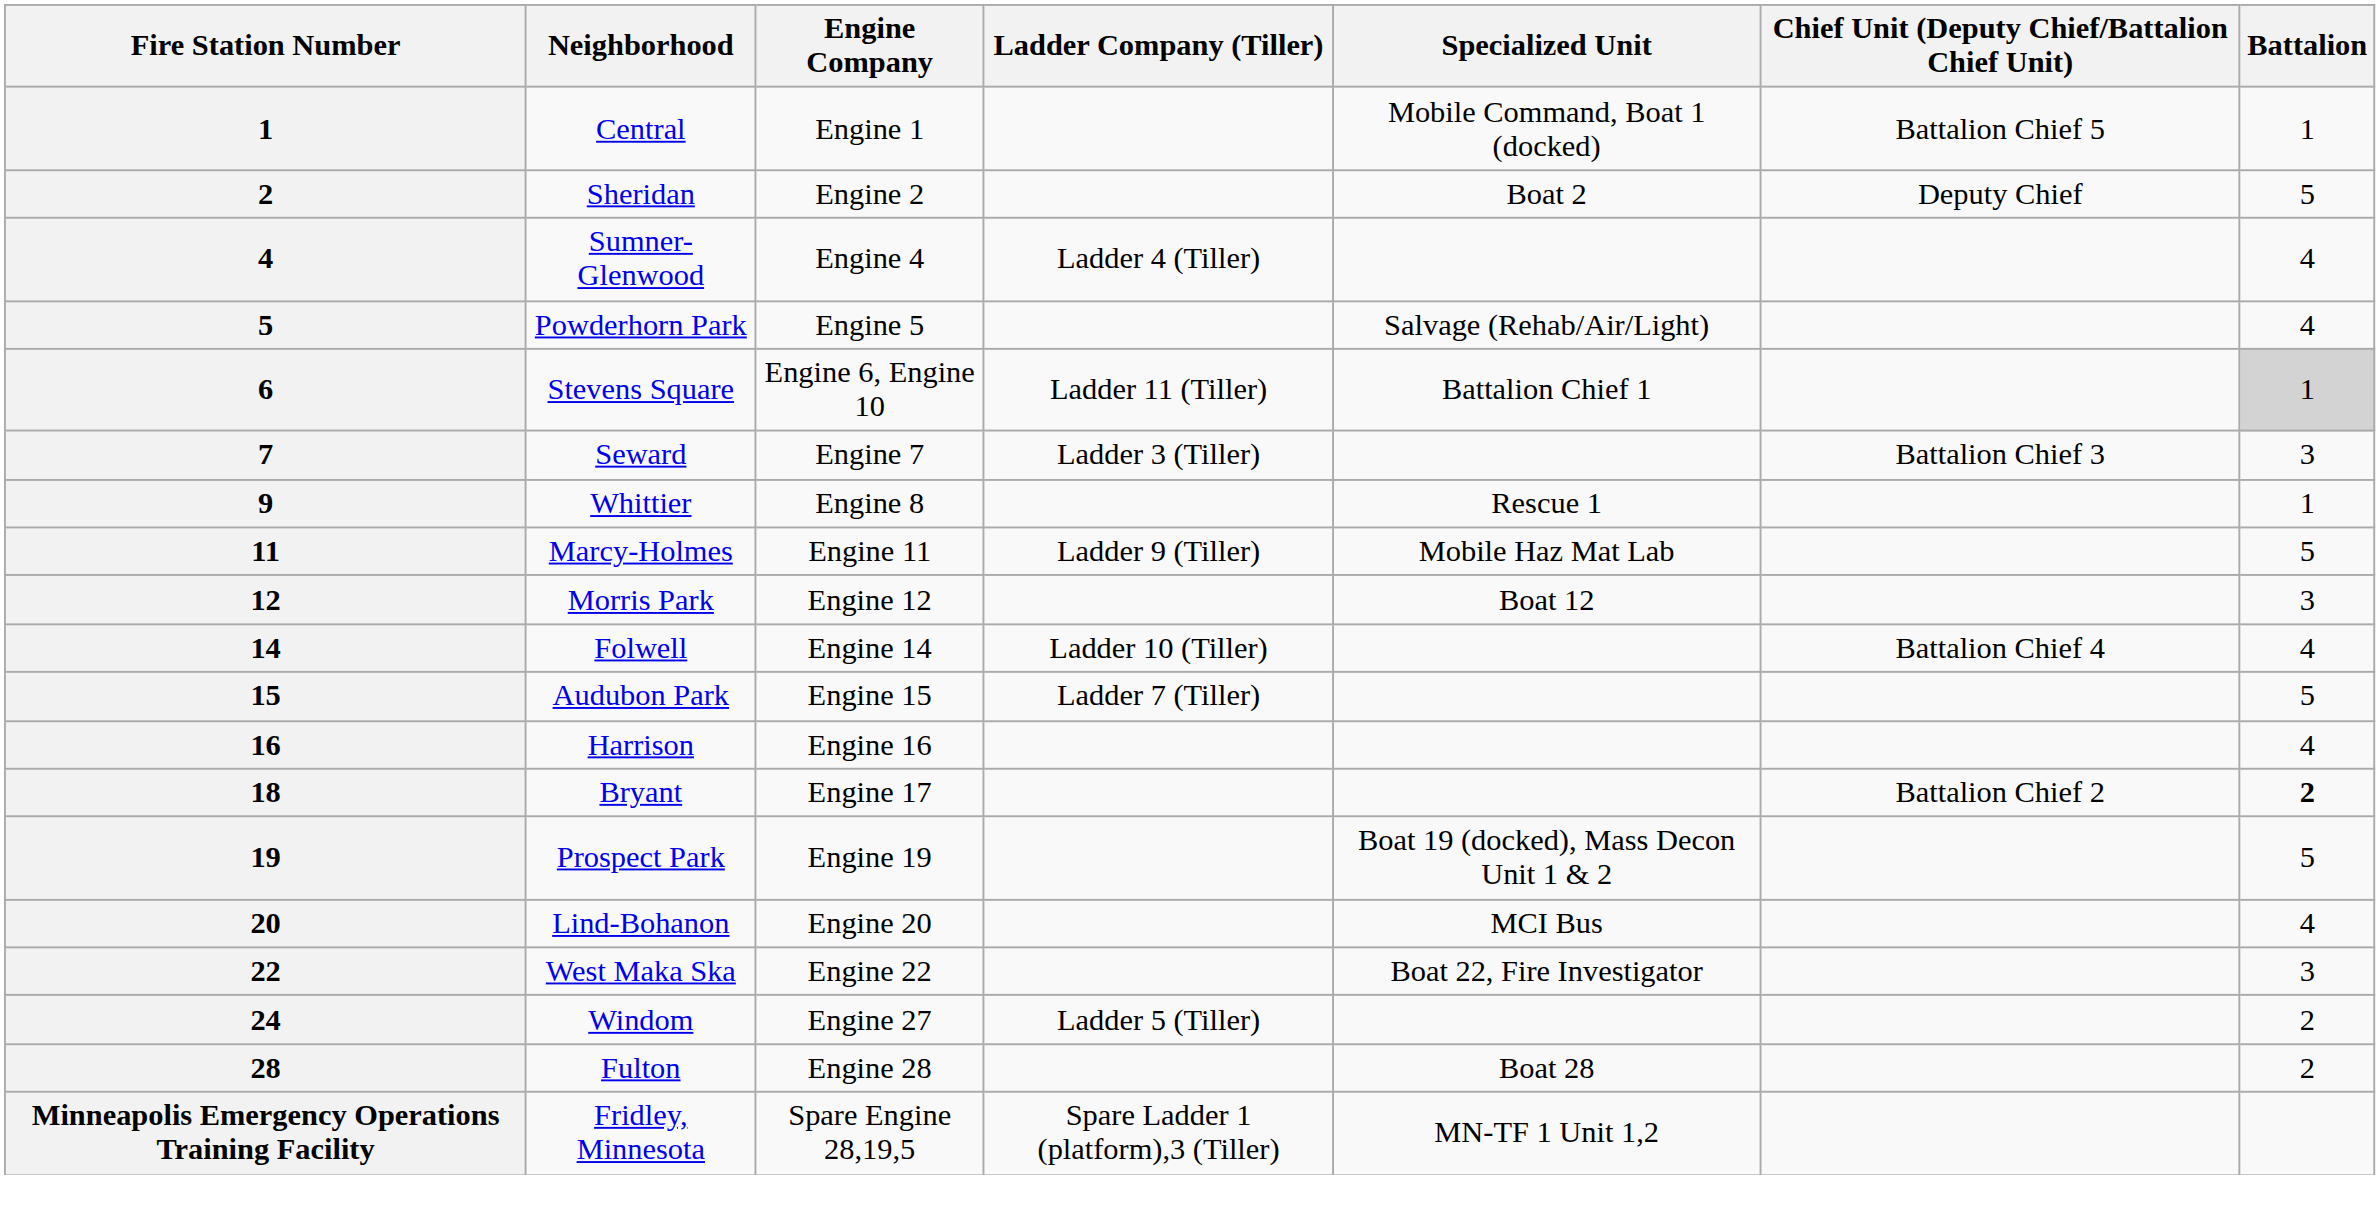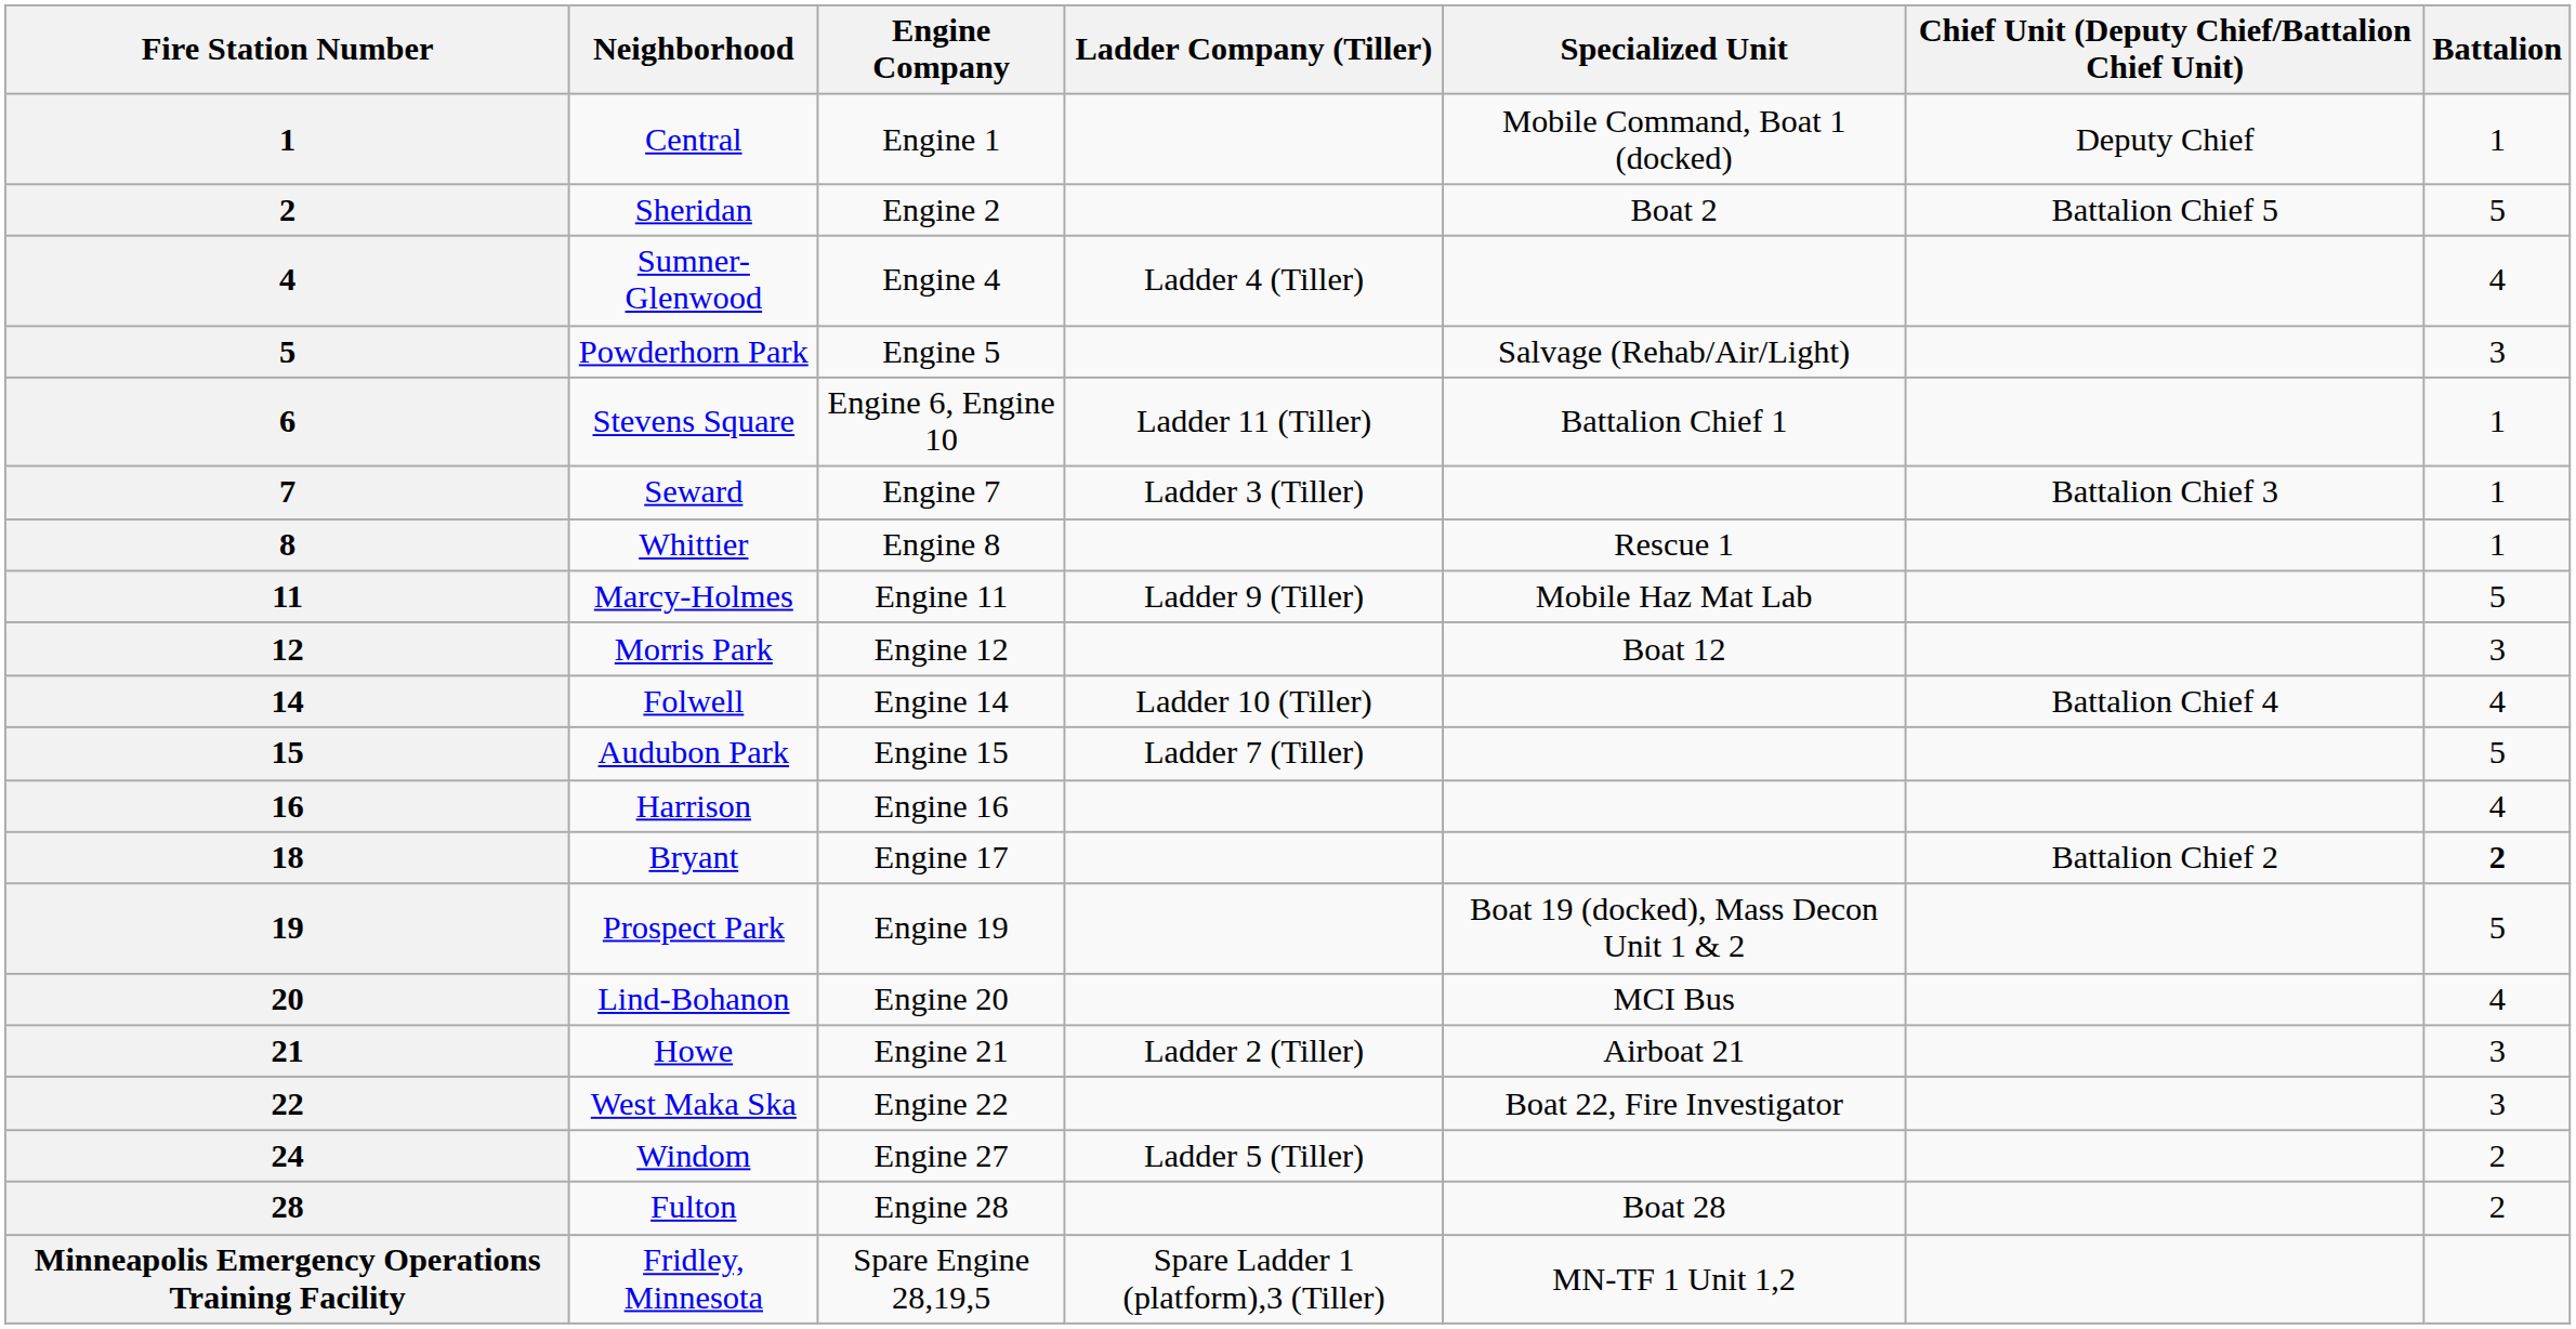 <table class=wikitable style="text-align:center;">
 <tr>
 <th>Fire Station Number</th>
 <th>Neighborhood</th>
 <th>Engine Company</th>
 <th>Ladder Company (Tiller)</th>
 <th>Specialized  Unit</th>
 <th>Chief Unit (Deputy Chief/Battalion Chief Unit)</th>
 <th>Battalion</th>
 </tr>
 <tr>
 <th>1</th>
 <td><a href='#'>Central</a></td>
 <td>Engine 1</td>
 <td></td>
 <td>Mobile Command,   Boat 1 (docked)</td>
-<td>Battalion Chief 5</td>
+<td>Deputy Chief</td>
 <td>1</td>
 </tr>
 <tr>
 <th>2</th>
 <td><a href='#'>Sheridan</a></td>
 <td>Engine 2</td>
 <td></td>
 <td>Boat 2</td>
-<td>Deputy Chief</td>
+<td>Battalion Chief 5</td>
 <td>5</td>
 </tr>
 <tr>
 <th>4</th>
 <td><a href='#'>Sumner-Glenwood</a></td>
 <td>Engine 4</td>
 <td>Ladder 4 (Tiller)</td>
 <td></td>
 <td></td>
 <td>4</td>
 </tr>
 <tr>
 <th>5</th>
 <td><a href='#'>Powderhorn Park</a></td>
 <td>Engine 5</td>
 <td></td>
 <td>Salvage (Rehab/Air/Light)</td>
 <td></td>
-<td>4</td>
+<td>3</td>
 </tr>
 <tr>
 <th>6</th>
 <td><a href='#'>Stevens Square</a></td>
 <td>Engine 6, Engine 10</td>
 <td>Ladder 11 (Tiller)</td>
 <td>Battalion Chief 1</td>
 <td></td>
-<td style="background: lightgrey;">1</td>
+<td>1</td>
 </tr>
 <tr>
 <th>7</th>
 <td><a href='#'>Seward</a></td>
 <td>Engine 7</td>
 <td>Ladder 3 (Tiller)</td>
 <td></td>
 <td>Battalion Chief 3</td>
-<td>3</td>
+<td>1</td>
 </tr>
 <tr>
-<th>9</th>
+<th>8</th>
 <td><a href='#'>Whittier</a></td>
 <td>Engine 8</td>
 <td></td>
 <td>Rescue 1</td>
 <td></td>
 <td>1</td>
 </tr>
 <tr>
 <th>11</th>
 <td><a href='#'>Marcy-Holmes</a></td>
 <td>Engine 11</td>
 <td>Ladder 9 (Tiller)</td>
 <td>Mobile Haz Mat Lab</td>
 <td></td>
 <td>5</td>
 </tr>
 <tr>
 <th>12</th>
 <td><a href='#'>Morris Park</a></td>
 <td>Engine 12</td>
 <td></td>
 <td>Boat 12</td>
 <td></td>
 <td>3</td>
 </tr>
 <tr>
 <th>14</th>
 <td><a href='#'>Folwell</a></td>
 <td>Engine 14</td>
 <td>Ladder 10 (Tiller)</td>
 <td></td>
 <td>Battalion Chief 4</td>
 <td>4</td>
 </tr>
 <tr>
 <th>15</th>
 <td><a href='#'>Audubon Park</a></td>
 <td>Engine 15</td>
 <td>Ladder 7 (Tiller)</td>
 <td></td>
 <td></td>
 <td>5</td>
 </tr>
 <tr>
 <th>16</th>
 <td><a href='#'>Harrison</a></td>
 <td>Engine 16</td>
 <td></td>
 <td></td>
 <td></td>
 <td>4</td>
 </tr>
 <tr>
 <th>18</th>
 <td><a href='#'>Bryant</a></td>
 <td>Engine 17</td>
 <td></td>
 <td></td>
 <td>Battalion Chief 2</td>
 <td><strong>2</strong></td>
 </tr>
 <tr>
 <th>19</th>
 <td><a href='#'>Prospect Park</a></td>
 <td>Engine 19</td>
 <td></td>
 <td>Boat 19 (docked), Mass Decon Unit 1 & 2</td>
 <td></td>
 <td>5</td>
 </tr>
 <tr>
 <th>20</th>
 <td><a href='#'>Lind-Bohanon</a></td>
 <td>Engine 20</td>
 <td></td>
 <td>MCI Bus</td>
 <td></td>
 <td>4</td>
 </tr>
 <tr>
+<th>21</th>
+<td><a href='#'>Howe</a></td>
+<td>Engine 21</td>
+<td>Ladder 2 (Tiller)</td>
+<td>Airboat 21</td>
+<td></td>
+<td>3</td>
+</tr>
+<tr>
 <th>22</th>
 <td><a href='#'>West Maka Ska</a></td>
 <td>Engine 22</td>
 <td></td>
 <td>Boat 22, Fire Investigator</td>
 <td></td>
 <td>3</td>
 </tr>
 <tr>
 <th>24</th>
 <td><a href='#'>Windom</a></td>
 <td>Engine 27</td>
 <td>Ladder 5 (Tiller)</td>
 <td></td>
 <td></td>
 <td>2</td>
 </tr>
 <tr>
 <th>28</th>
 <td><a href='#'>Fulton</a></td>
 <td>Engine 28</td>
 <td></td>
 <td>Boat 28</td>
 <td></td>
 <td>2</td>
 </tr>
 <tr>
 <th>Minneapolis Emergency Operations Training Facility</th>
 <td><a href='#'>Fridley, Minnesota</a></td>
 <td>Spare Engine 28,19,5</td>
 <td>Spare Ladder 1 (platform),3 (Tiller)</td>
 <td>MN-TF 1 Unit 1,2</td>
 <td></td>
 </tr>
 </table>
